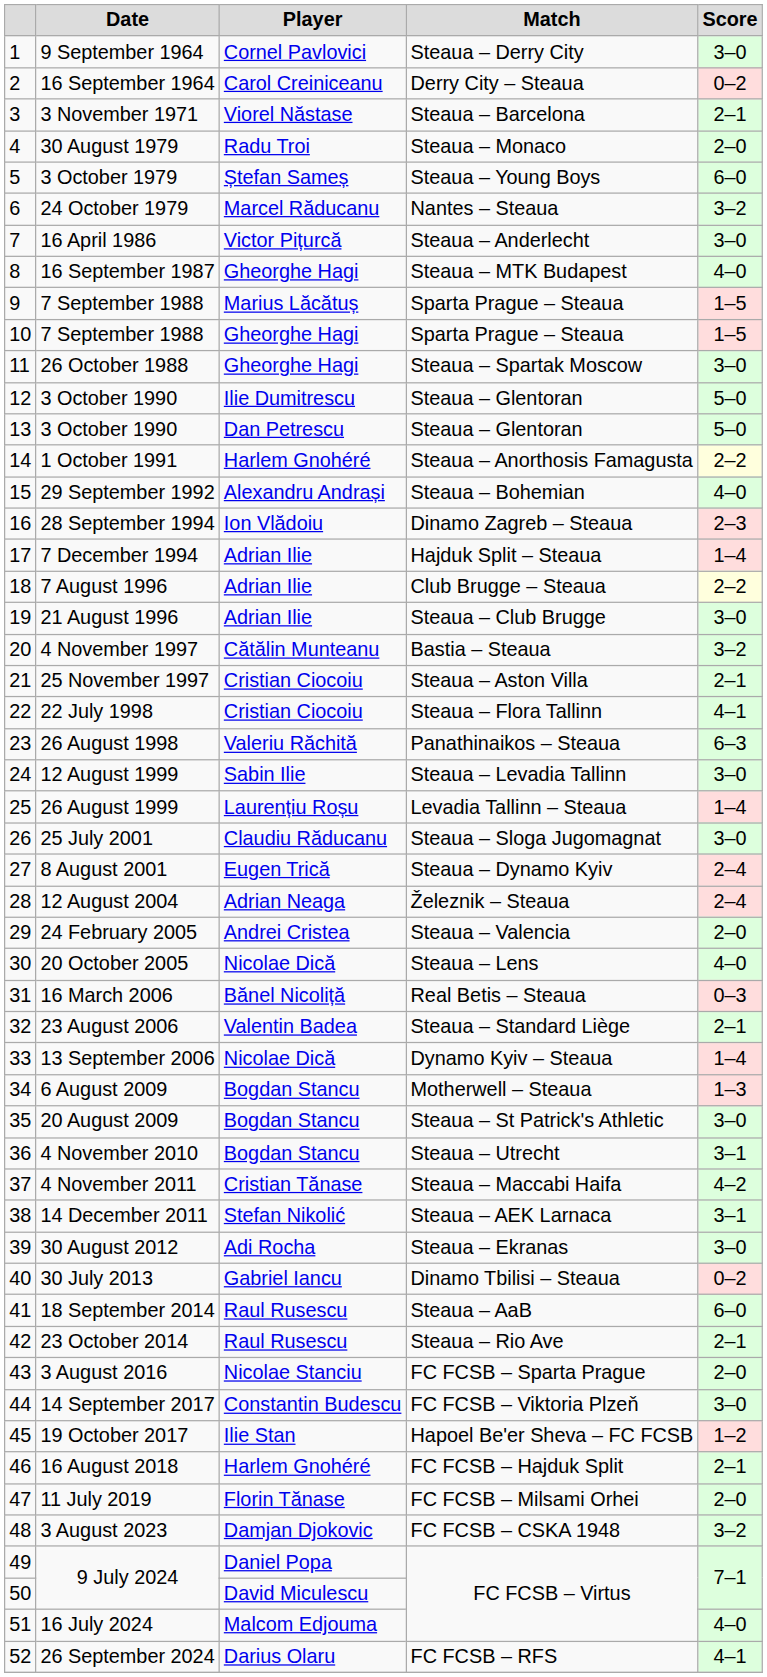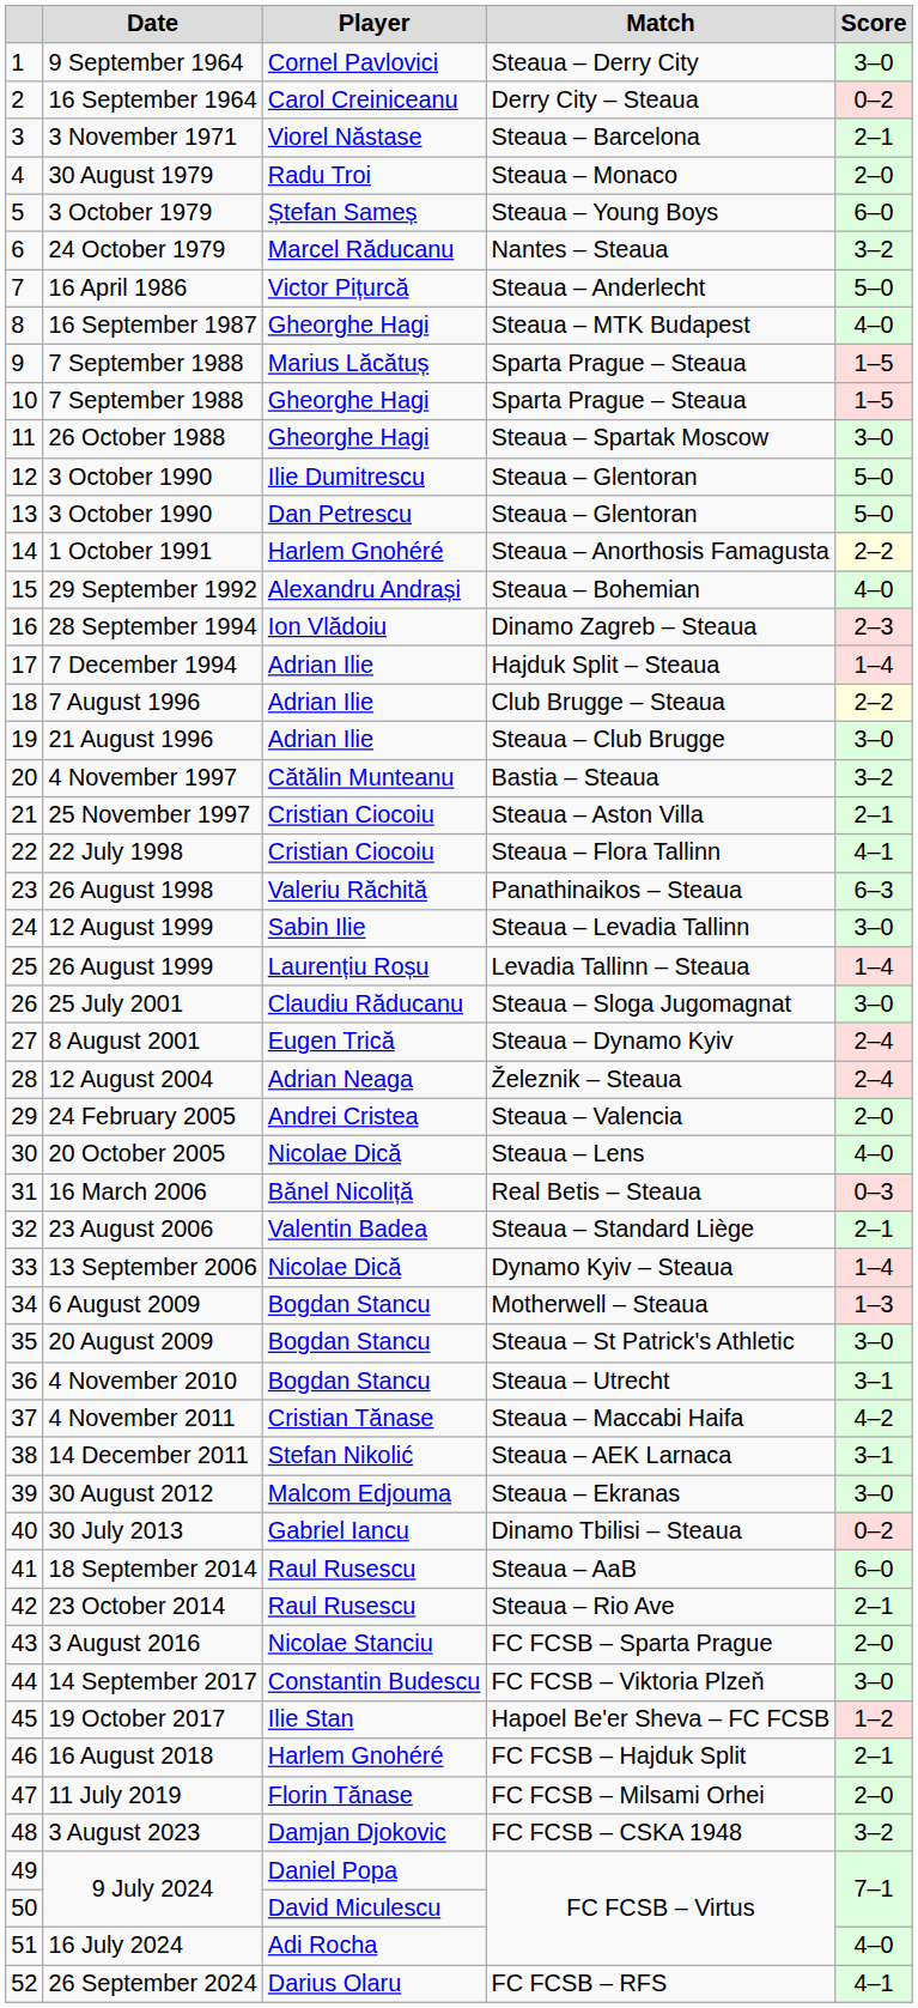 <table class="wikitable" style="text-align: center;">
 <tr>
 <th style="background:#DCDCDC"></th>
 <th style="background:#DCDCDC">Date</th>
 <th style="background:#DCDCDC">Player</th>
 <th style="background:#DCDCDC">Match</th>
 <th width="35" style="background:#DCDCDC">Score</th>
 </tr>
 <tr>
 <td align=left>1</td>
 <td align=left>9 September 1964</td>
 <td align=left><a href='#'>Cornel Pavlovici</a></td>
 <td align=left>Steaua – Derry City</td>
 <td bgcolor="#ddffdd">3–0</td>
 </tr>
 <tr>
 <td align=left>2</td>
 <td align=left>16 September 1964</td>
 <td align=left><a href='#'>Carol Creiniceanu</a></td>
 <td align=left>Derry City – Steaua</td>
 <td bgcolor="#ffdddd">0–2</td>
 </tr>
 <tr>
 <td align=left>3</td>
 <td align=left>3 November 1971</td>
 <td align=left><a href='#'>Viorel Năstase</a></td>
 <td align=left>Steaua – Barcelona</td>
 <td bgcolor="#ddffdd">2–1</td>
 </tr>
 <tr>
 <td align=left>4</td>
 <td align=left>30 August 1979</td>
 <td align=left><a href='#'>Radu Troi</a></td>
 <td align=left>Steaua – Monaco</td>
 <td bgcolor="#ddffdd">2–0</td>
 </tr>
 <tr>
 <td align=left>5</td>
 <td align=left>3 October 1979</td>
 <td align=left><a href='#'>Ștefan Sameș</a></td>
 <td align=left>Steaua – Young Boys</td>
 <td bgcolor="#ddffdd">6–0</td>
 </tr>
 <tr>
 <td align=left>6</td>
 <td align=left>24 October 1979</td>
 <td align=left><a href='#'>Marcel Răducanu</a></td>
 <td align=left>Nantes – Steaua</td>
 <td bgcolor="#ddffdd">3–2</td>
 </tr>
 <tr>
 <td align=left>7</td>
 <td align=left>16 April 1986</td>
 <td align=left><a href='#'>Victor Pițurcă</a></td>
 <td align=left>Steaua – Anderlecht</td>
-<td bgcolor="#ddffdd">3–0</td>
+<td bgcolor="#ddffdd">5–0</td>
 </tr>
 <tr>
 <td align=left>8</td>
 <td align=left>16 September 1987</td>
 <td align=left><a href='#'>Gheorghe Hagi</a></td>
 <td align=left>Steaua – MTK Budapest</td>
 <td bgcolor="#ddffdd">4–0</td>
 </tr>
 <tr>
 <td align=left>9</td>
 <td align=left>7 September 1988</td>
 <td align=left><a href='#'>Marius Lăcătuș</a></td>
 <td align=left>Sparta Prague – Steaua</td>
 <td bgcolor="#ffdddd">1–5</td>
 </tr>
 <tr>
 <td align=left>10</td>
 <td align=left>7 September 1988</td>
 <td align=left><a href='#'>Gheorghe Hagi</a></td>
 <td align=left>Sparta Prague – Steaua</td>
 <td bgcolor="#ffdddd">1–5</td>
 </tr>
 <tr>
 <td align=left>11</td>
 <td align=left>26 October 1988</td>
 <td align=left><a href='#'>Gheorghe Hagi</a></td>
 <td align=left>Steaua – Spartak Moscow</td>
 <td bgcolor="#ddffdd">3–0</td>
 </tr>
 <tr>
 <td align=left>12</td>
 <td align=left>3 October 1990</td>
 <td align=left><a href='#'>Ilie Dumitrescu</a></td>
 <td align=left>Steaua – Glentoran</td>
 <td bgcolor="#ddffdd">5–0</td>
 </tr>
 <tr>
 <td align=left>13</td>
 <td align=left>3 October 1990</td>
 <td align=left><a href='#'>Dan Petrescu</a></td>
 <td align=left>Steaua – Glentoran</td>
 <td bgcolor="#ddffdd">5–0</td>
 </tr>
 <tr>
 <td align=left>14</td>
 <td align=left>1 October 1991</td>
 <td align=left> <a href='#'>Harlem Gnohéré</a></td>
 <td align=left>Steaua – Anorthosis Famagusta</td>
 <td bgcolor="#ffffdd">2–2</td>
 </tr>
 <tr>
 <td align=left>15</td>
 <td align=left>29 September 1992</td>
 <td align=left><a href='#'>Alexandru Andrași</a></td>
 <td align=left>Steaua – Bohemian</td>
 <td bgcolor="#ddffdd">4–0</td>
 </tr>
 <tr>
 <td align=left>16</td>
 <td align=left>28 September 1994</td>
 <td align=left><a href='#'>Ion Vlădoiu</a></td>
 <td align=left>Dinamo Zagreb – Steaua</td>
 <td bgcolor="#ffdddd">2–3</td>
 </tr>
 <tr>
 <td align=left>17</td>
 <td align=left>7 December 1994</td>
 <td align=left><a href='#'>Adrian Ilie</a></td>
 <td align=left>Hajduk Split – Steaua</td>
 <td bgcolor="#ffdddd">1–4</td>
 </tr>
 <tr>
 <td align=left>18</td>
 <td align=left>7 August 1996</td>
 <td align=left><a href='#'>Adrian Ilie</a></td>
 <td align=left>Club Brugge – Steaua</td>
 <td bgcolor="#ffffdd">2–2</td>
 </tr>
 <tr>
 <td align=left>19</td>
 <td align=left>21 August 1996</td>
 <td align=left><a href='#'>Adrian Ilie</a></td>
 <td align=left>Steaua – Club Brugge</td>
 <td bgcolor="#ddffdd">3–0</td>
 </tr>
 <tr>
 <td align=left>20</td>
 <td align=left>4 November 1997</td>
 <td align=left><a href='#'>Cătălin Munteanu</a></td>
 <td align=left>Bastia – Steaua</td>
 <td bgcolor="#ddffdd">3–2</td>
 </tr>
 <tr>
 <td align=left>21</td>
 <td align=left>25 November 1997</td>
 <td align=left><a href='#'>Cristian Ciocoiu</a></td>
 <td align=left>Steaua – Aston Villa</td>
 <td bgcolor="#ddffdd">2–1</td>
 </tr>
 <tr>
 <td align=left>22</td>
 <td align=left>22 July 1998</td>
 <td align=left><a href='#'>Cristian Ciocoiu</a></td>
 <td align=left>Steaua – Flora Tallinn</td>
 <td bgcolor="#ddffdd">4–1</td>
 </tr>
 <tr>
 <td align=left>23</td>
 <td align=left>26 August 1998</td>
 <td align=left><a href='#'>Valeriu Răchită</a></td>
 <td align=left>Panathinaikos – Steaua</td>
 <td bgcolor="#ddffdd">6–3</td>
 </tr>
 <tr>
 <td align=left>24</td>
 <td align=left>12 August 1999</td>
 <td align=left><a href='#'>Sabin Ilie</a></td>
 <td align=left>Steaua – Levadia Tallinn</td>
 <td bgcolor="#ddffdd">3–0</td>
 </tr>
 <tr>
 <td align=left>25</td>
 <td align=left>26 August 1999</td>
 <td align=left><a href='#'>Laurențiu Roșu</a></td>
 <td align=left>Levadia Tallinn – Steaua</td>
 <td bgcolor="#ffdddd">1–4</td>
 </tr>
 <tr>
 <td align=left>26</td>
 <td align=left>25 July 2001</td>
 <td align=left><a href='#'>Claudiu Răducanu</a></td>
 <td align=left>Steaua – Sloga Jugomagnat</td>
 <td bgcolor="#ddffdd">3–0</td>
 </tr>
 <tr>
 <td align=left>27</td>
 <td align=left>8 August 2001</td>
 <td align=left><a href='#'>Eugen Trică</a></td>
 <td align=left>Steaua – Dynamo Kyiv</td>
 <td bgcolor="#ffdddd">2–4</td>
 </tr>
 <tr>
 <td align=left>28</td>
 <td align=left>12 August 2004</td>
 <td align=left><a href='#'>Adrian Neaga</a></td>
 <td align=left>Železnik – Steaua</td>
 <td bgcolor="#ffdddd">2–4</td>
 </tr>
 <tr>
 <td align=left>29</td>
 <td align=left>24 February 2005</td>
 <td align=left><a href='#'>Andrei Cristea</a></td>
 <td align=left>Steaua – Valencia</td>
 <td bgcolor="#ddffdd">2–0</td>
 </tr>
 <tr>
 <td align=left>30</td>
 <td align=left>20 October 2005</td>
 <td align=left><a href='#'>Nicolae Dică</a></td>
 <td align=left>Steaua – Lens</td>
 <td bgcolor="#ddffdd">4–0</td>
 </tr>
 <tr>
 <td align=left>31</td>
 <td align=left>16 March 2006</td>
 <td align=left><a href='#'>Bănel Nicoliță</a></td>
 <td align=left>Real Betis – Steaua</td>
 <td bgcolor="#ffdddd">0–3</td>
 </tr>
 <tr>
 <td align=left>32</td>
 <td align=left>23 August 2006</td>
 <td align=left><a href='#'>Valentin Badea</a></td>
 <td align=left>Steaua – Standard Liège</td>
 <td bgcolor="#ddffdd">2–1</td>
 </tr>
 <tr>
 <td align=left>33</td>
 <td align=left>13 September 2006</td>
 <td align=left><a href='#'>Nicolae Dică</a></td>
 <td align=left>Dynamo Kyiv – Steaua</td>
 <td bgcolor="#ffdddd">1–4</td>
 </tr>
 <tr>
 <td align=left>34</td>
 <td align=left>6 August 2009</td>
 <td align=left><a href='#'>Bogdan Stancu</a></td>
 <td align=left>Motherwell – Steaua</td>
 <td bgcolor="#ffdddd">1–3</td>
 </tr>
 <tr>
 <td align=left>35</td>
 <td align=left>20 August 2009</td>
 <td align=left><a href='#'>Bogdan Stancu</a></td>
 <td align=left>Steaua – St Patrick's Athletic</td>
 <td bgcolor="#ddffdd">3–0</td>
 </tr>
 <tr>
 <td align=left>36</td>
 <td align=left>4 November 2010</td>
 <td align=left><a href='#'>Bogdan Stancu</a></td>
 <td align=left>Steaua – Utrecht</td>
 <td bgcolor="#ddffdd">3–1</td>
 </tr>
 <tr>
 <td align=left>37</td>
 <td align=left>4 November 2011</td>
 <td align=left><a href='#'>Cristian Tănase</a></td>
 <td align=left>Steaua – Maccabi Haifa</td>
 <td bgcolor="#ddffdd">4–2</td>
 </tr>
 <tr>
 <td align=left>38</td>
 <td align=left>14 December 2011</td>
 <td align=left> <a href='#'>Stefan Nikolić</a></td>
 <td align=left>Steaua – AEK Larnaca</td>
 <td bgcolor="#ddffdd">3–1</td>
 </tr>
 <tr>
 <td align=left>39</td>
 <td align=left>30 August 2012</td>
-<td align=left> <a href='#'>Adi Rocha</a></td>
+<td align=left> <a href='#'>Malcom Edjouma</a></td>
 <td align=left>Steaua – Ekranas</td>
 <td bgcolor="#ddffdd">3–0</td>
 </tr>
 <tr>
 <td align=left>40</td>
 <td align=left>30 July 2013</td>
 <td align=left><a href='#'>Gabriel Iancu</a></td>
 <td align=left>Dinamo Tbilisi – Steaua</td>
 <td bgcolor="#ffdddd">0–2</td>
 </tr>
 <tr>
 <td align=left>41</td>
 <td align=left>18 September 2014</td>
 <td align=left><a href='#'>Raul Rusescu</a></td>
 <td align=left>Steaua – AaB</td>
 <td bgcolor="#ddffdd">6–0</td>
 </tr>
 <tr>
 <td align=left>42</td>
 <td align=left>23 October 2014</td>
 <td align=left><a href='#'>Raul Rusescu</a></td>
 <td align=left>Steaua – Rio Ave</td>
 <td bgcolor="#ddffdd">2–1</td>
 </tr>
 <tr>
 <td align=left>43</td>
 <td align=left>3 August 2016</td>
 <td align=left><a href='#'>Nicolae Stanciu</a></td>
 <td align=left>FC FCSB – Sparta Prague</td>
 <td bgcolor="#ddffdd">2–0</td>
 </tr>
 <tr>
 <td align=left>44</td>
 <td align=left>14 September 2017</td>
 <td align=left><a href='#'>Constantin Budescu</a></td>
 <td align=left>FC FCSB – Viktoria Plzeň</td>
 <td bgcolor="#ddffdd">3–0</td>
 </tr>
 <tr>
 <td align=left>45</td>
 <td align=left>19 October 2017</td>
 <td align=left><a href='#'>Ilie Stan</a></td>
 <td align=left>Hapoel Be'er Sheva – FC FCSB</td>
 <td bgcolor="#ffdddd">1–2</td>
 </tr>
 <tr>
 <td align=left>46</td>
 <td align=left>16 August 2018</td>
 <td align=left> <a href='#'>Harlem Gnohéré</a></td>
 <td align=left>FC FCSB – Hajduk Split</td>
 <td bgcolor="#ddffdd">2–1</td>
 </tr>
 <tr>
 <td align=left>47</td>
 <td align=left>11 July 2019</td>
 <td align=left><a href='#'>Florin Tănase</a></td>
 <td align=left>FC FCSB – Milsami Orhei</td>
 <td bgcolor="#ddffdd">2–0</td>
 </tr>
 <tr>
 <td align=left>48</td>
 <td align=left>3 August 2023</td>
 <td align=left> <a href='#'>Damjan Djokovic</a></td>
 <td align=left>FC FCSB – CSKA 1948</td>
 <td bgcolor="#ddffdd">3–2</td>
 </tr>
 <tr>
 <td align=left>49</td>
 <td rowspan="2">9 July 2024</td>
 <td align=left><a href='#'>Daniel Popa</a></td>
 <td rowspan="3">FC FCSB – Virtus</td>
 <td rowspan="2" bgcolor="#ddffdd">7–1</td>
 </tr>
 <tr>
 <td align=left>50</td>
 <td align=left><a href='#'>David Miculescu</a></td>
 </tr>
 <tr>
 <td align=left>51</td>
 <td align=left>16 July 2024</td>
-<td align=left> <a href='#'>Malcom Edjouma</a></td>
+<td align=left> <a href='#'>Adi Rocha</a></td>
 <td bgcolor="#ddffdd">4–0</td>
 </tr>
 <tr>
 <td align=left>52</td>
 <td align=left>26 September 2024</td>
 <td align=left><a href='#'>Darius Olaru</a></td>
 <td align=left>FC FCSB – RFS</td>
 <td bgcolor="#ddffdd">4–1</td>
 </tr>
 <tr>
 </tr>
 </table>
